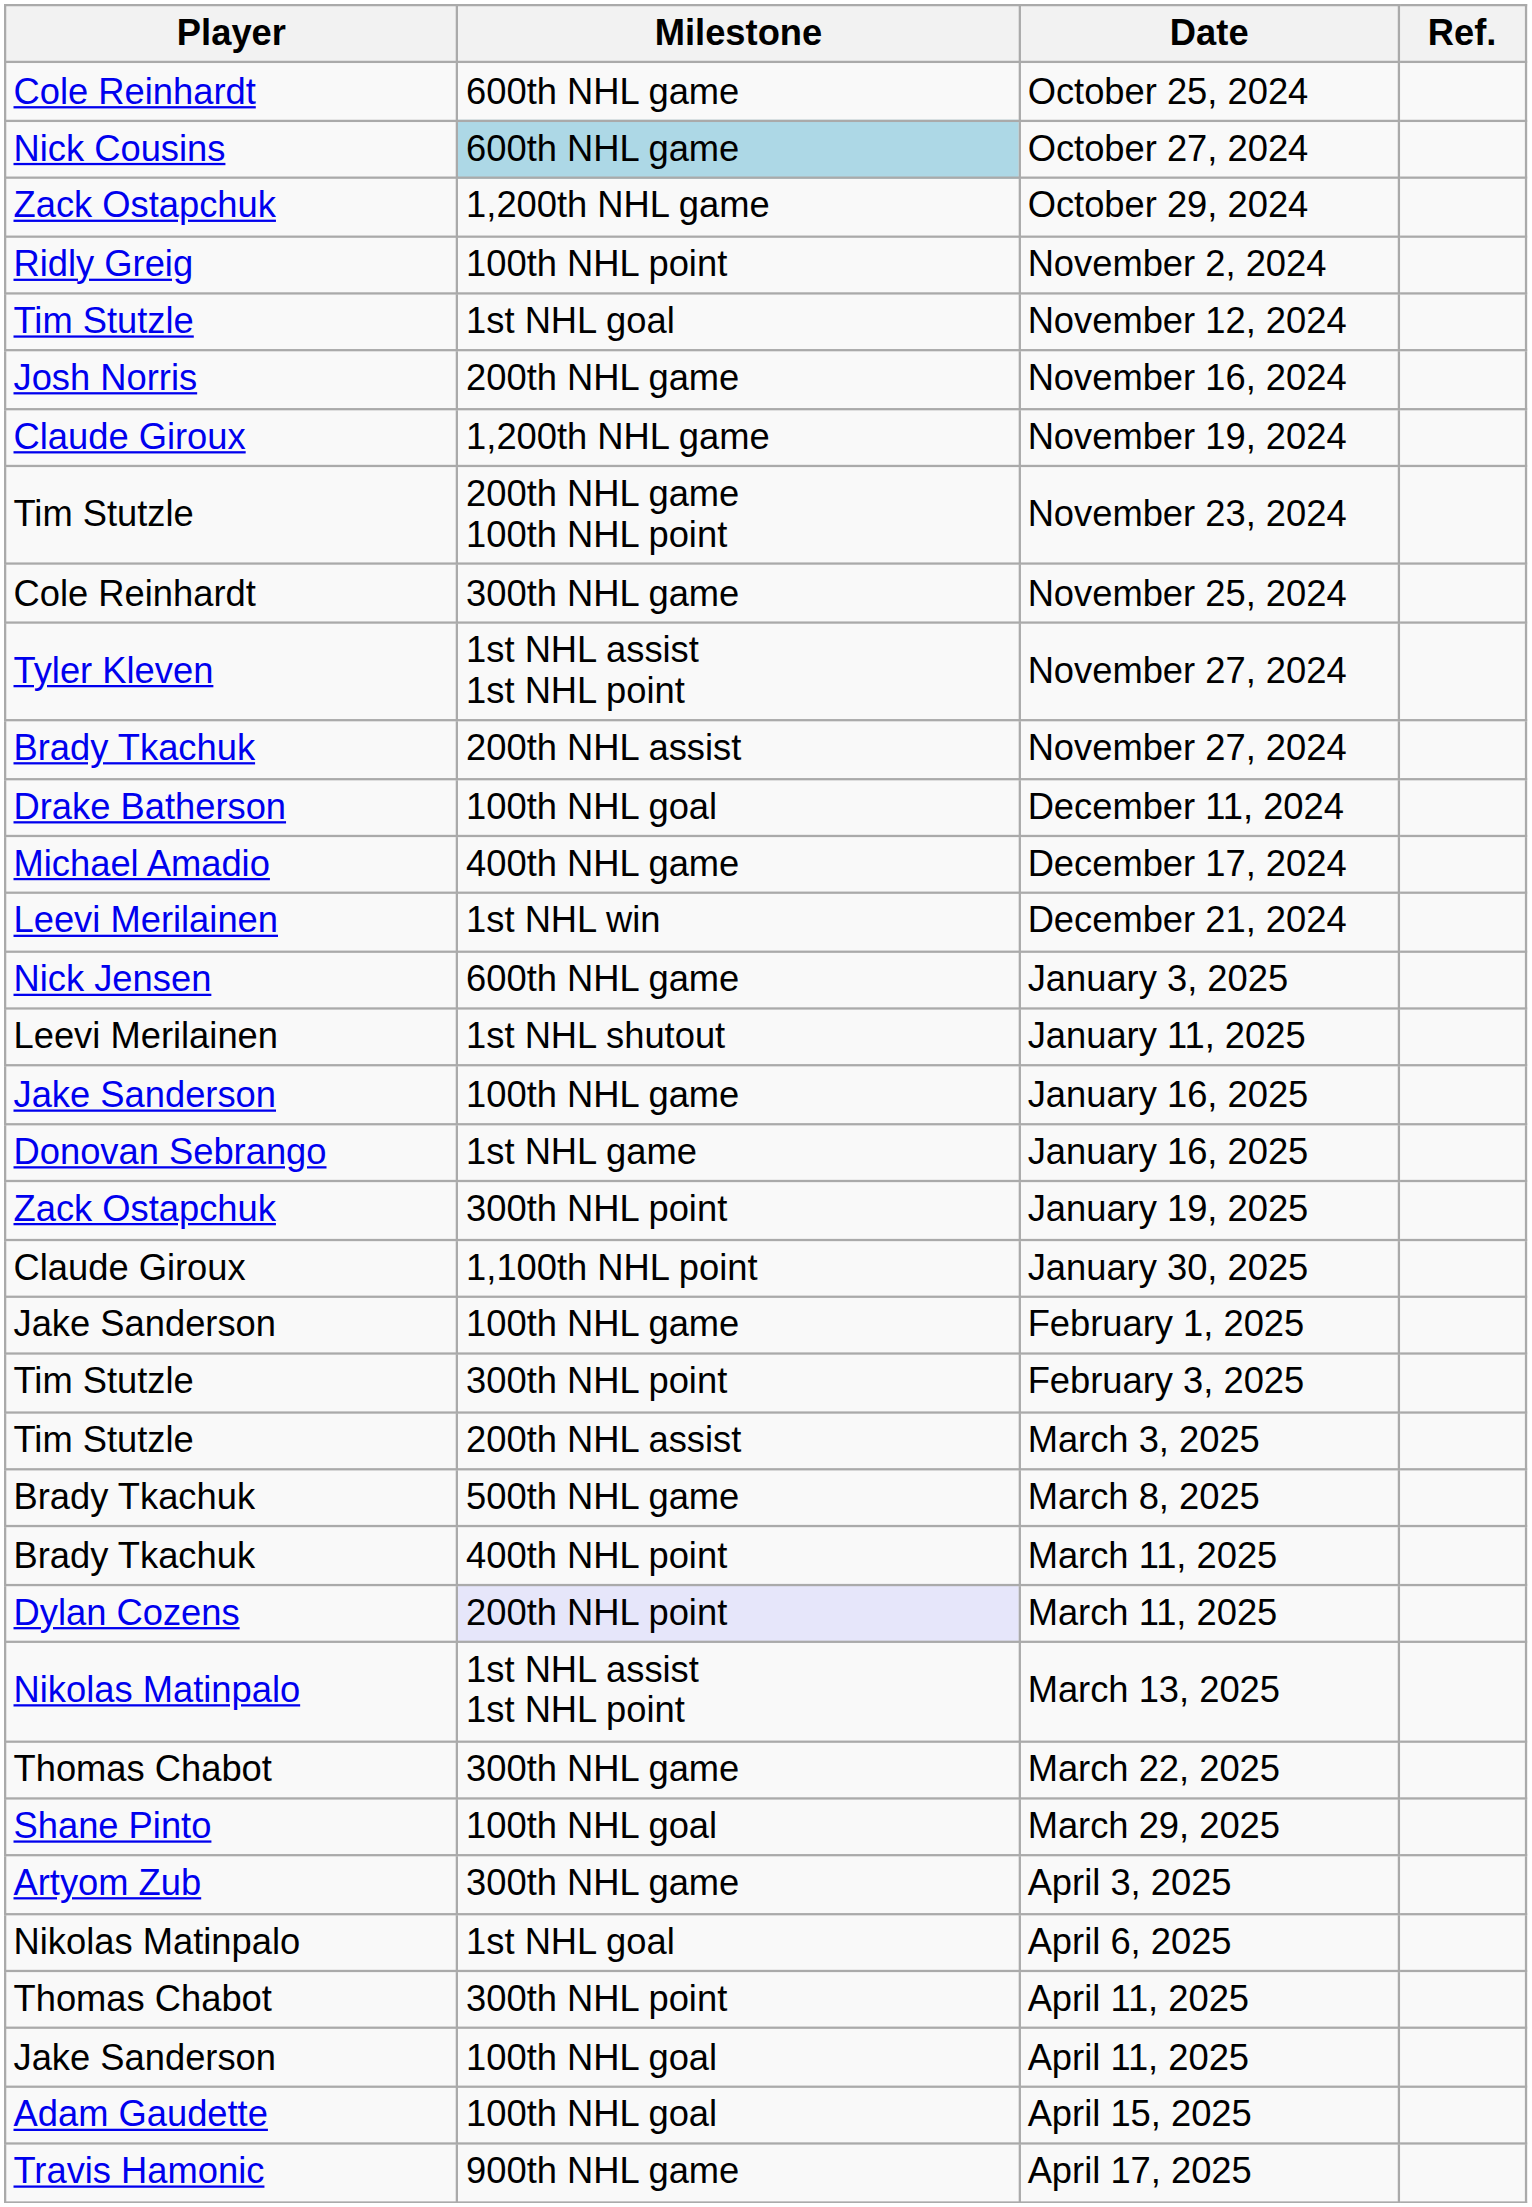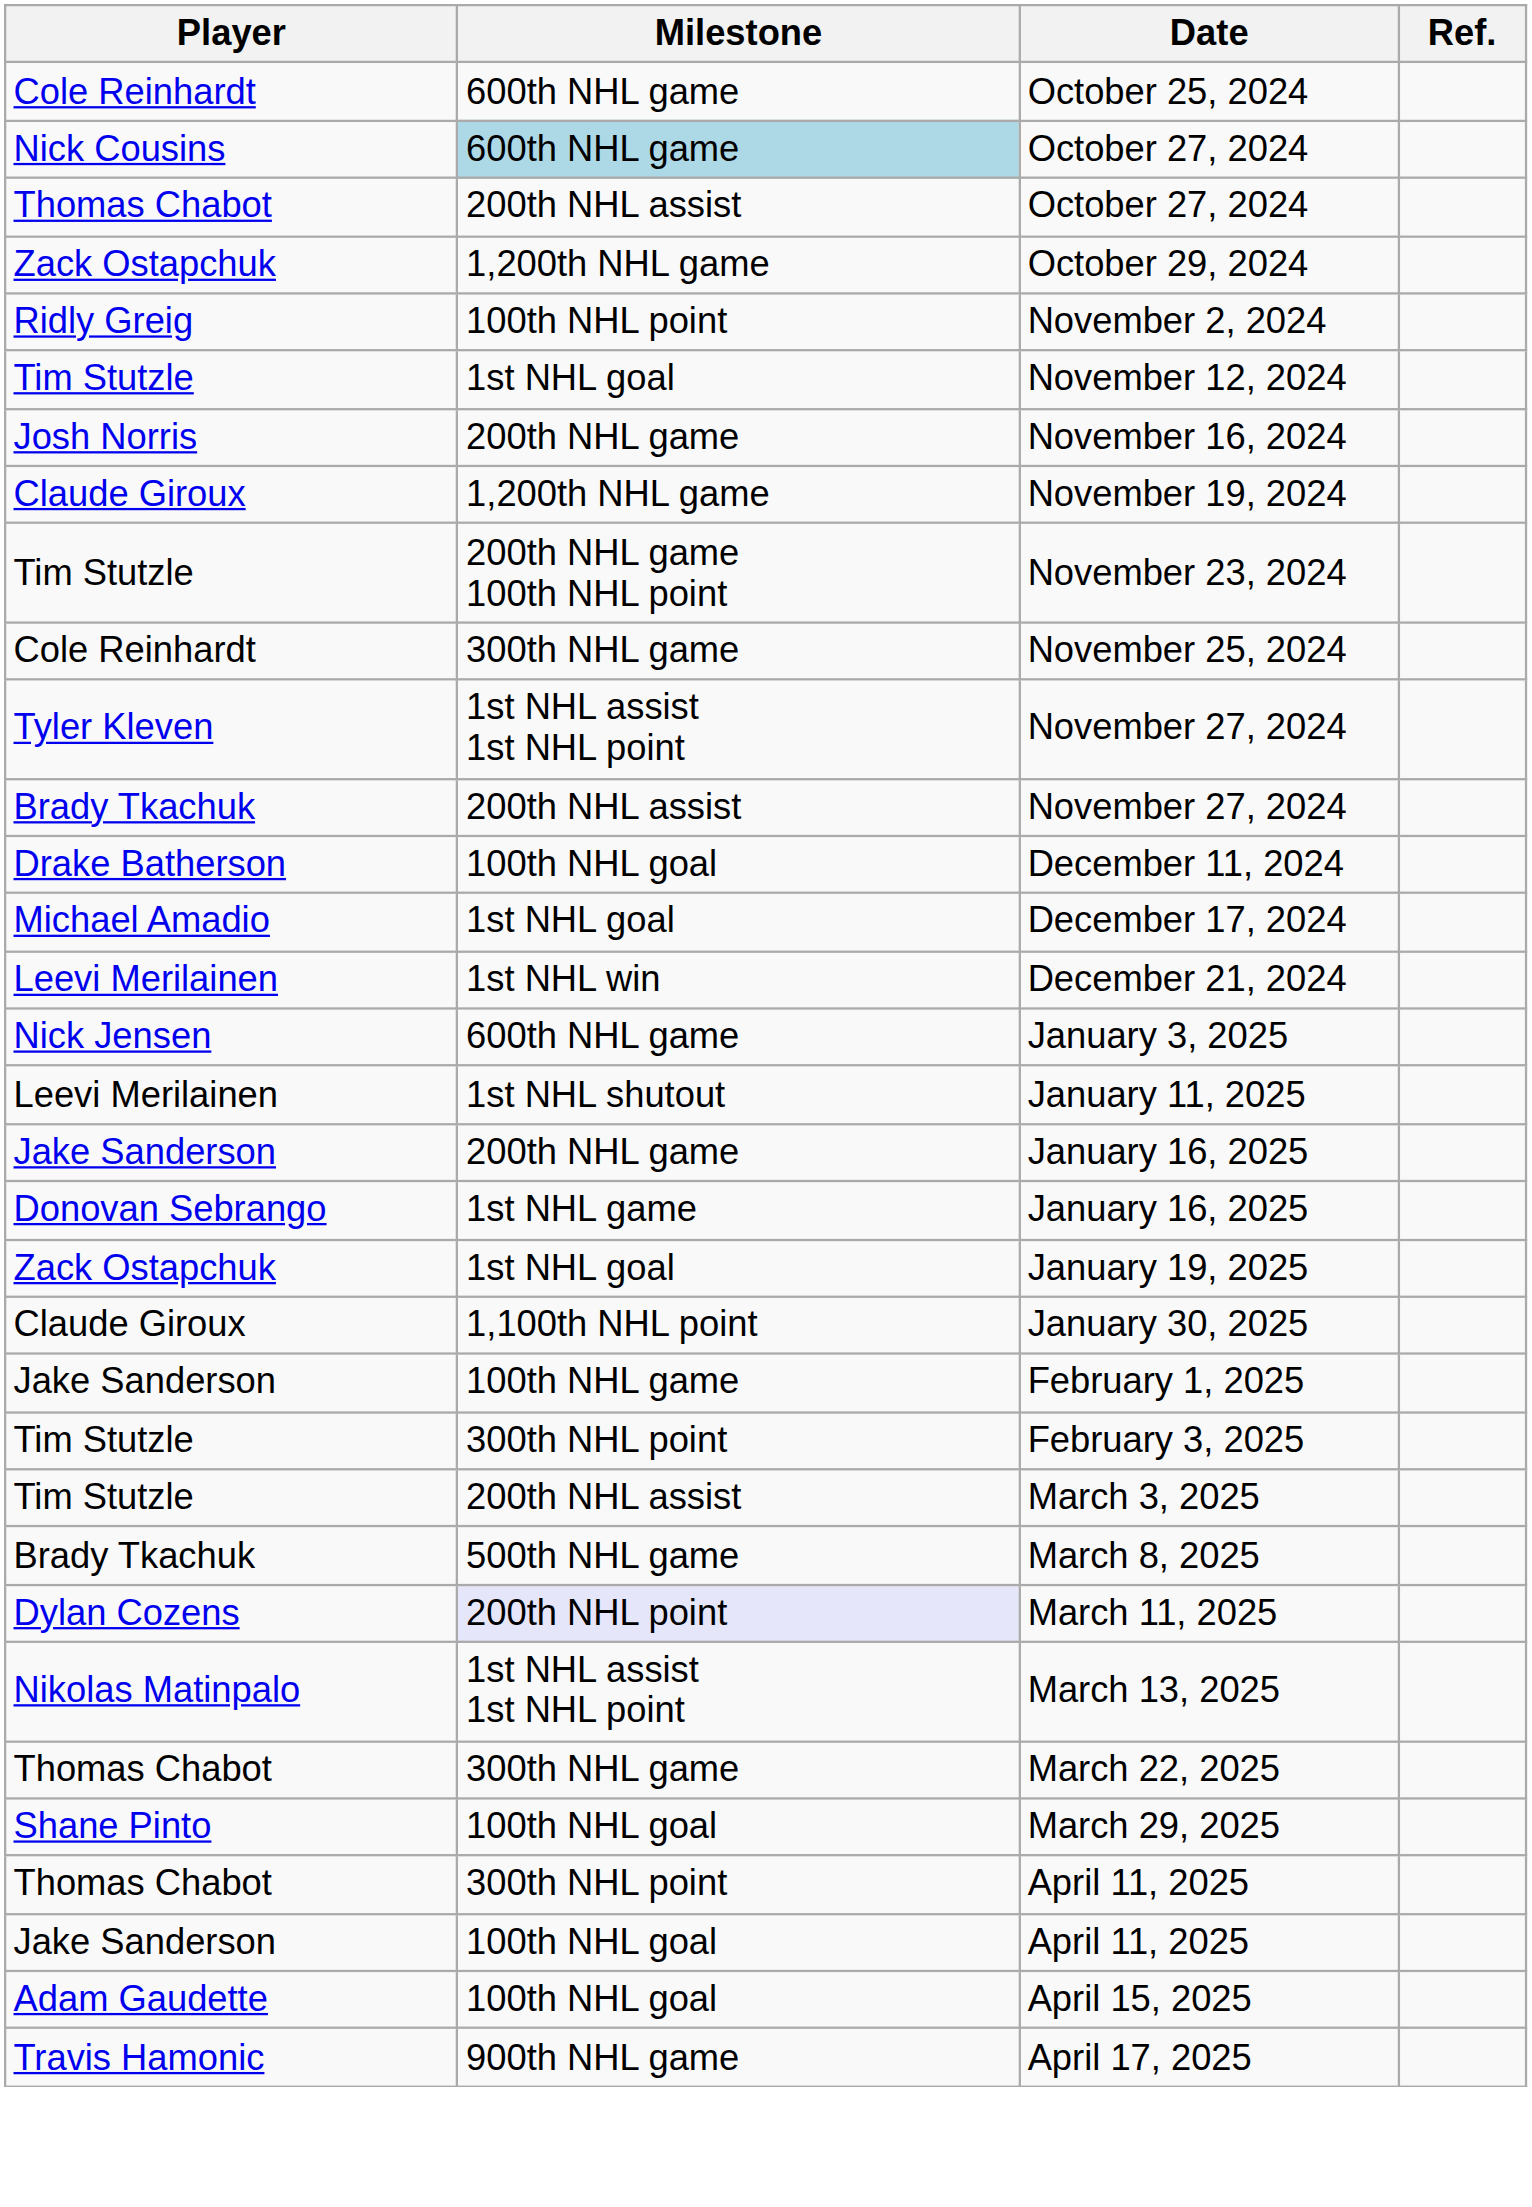 <table class="wikitable">
 <tr>
 <th style="width:12em">Player</th>
 <th style="width:15em">Milestone</th>
 <th style="width:10em">Date</th>
 <th style="width:3em">Ref.</th>
 </tr>
 <tr>
 <td><a href='#'>Cole Reinhardt</a></td>
 <td>600th NHL game</td>
 <td>October 25, 2024</td>
 <td></td>
 </tr>
 <tr>
 <td><a href='#'>Nick Cousins</a></td>
 <td style="background: lightblue;">600th NHL game</td>
+<td>October 27, 2024</td>
+<td></td>
+</tr>
+<tr>
+<td><a href='#'>Thomas Chabot</a></td>
+<td>200th NHL assist</td>
 <td>October 27, 2024</td>
 <td></td>
 </tr>
 <tr>
 <td><a href='#'>Zack Ostapchuk</a></td>
 <td>1,200th NHL game</td>
 <td>October 29, 2024</td>
 <td></td>
 </tr>
 <tr>
 <td><a href='#'>Ridly Greig</a></td>
 <td>100th NHL point</td>
 <td>November 2, 2024</td>
 <td></td>
 </tr>
 <tr>
 <td><a href='#'>Tim Stutzle</a></td>
 <td>1st NHL goal</td>
 <td>November 12, 2024</td>
 <td></td>
 </tr>
 <tr>
 <td><a href='#'>Josh Norris</a></td>
 <td>200th NHL game</td>
 <td>November 16, 2024</td>
 <td></td>
 </tr>
 <tr>
 <td><a href='#'>Claude Giroux</a></td>
 <td>1,200th NHL game</td>
 <td>November 19, 2024</td>
 <td></td>
 </tr>
 <tr>
 <td>Tim Stutzle</td>
 <td>200th NHL game<br>100th NHL point</td>
 <td>November 23, 2024</td>
 <td></td>
 </tr>
 <tr>
 <td>Cole Reinhardt</td>
 <td>300th NHL game</td>
 <td>November 25, 2024</td>
 <td></td>
 </tr>
 <tr>
 <td><a href='#'>Tyler Kleven</a></td>
 <td>1st NHL assist<br>1st NHL point</td>
 <td>November 27, 2024</td>
 <td></td>
 </tr>
 <tr>
 <td><a href='#'>Brady Tkachuk</a></td>
 <td>200th NHL assist</td>
 <td>November 27, 2024</td>
 <td></td>
 </tr>
 <tr>
 <td><a href='#'>Drake Batherson</a></td>
 <td>100th NHL goal</td>
 <td>December 11, 2024</td>
 <td></td>
 </tr>
 <tr>
 <td><a href='#'>Michael Amadio</a></td>
-<td>400th NHL game</td>
+<td>1st NHL goal</td>
 <td>December 17, 2024</td>
 <td></td>
 </tr>
 <tr>
 <td><a href='#'>Leevi Merilainen</a></td>
 <td>1st NHL win</td>
 <td>December 21, 2024</td>
 <td></td>
 </tr>
 <tr>
 <td><a href='#'>Nick Jensen</a></td>
 <td>600th NHL game</td>
 <td>January 3, 2025</td>
 <td></td>
 </tr>
 <tr>
 <td>Leevi Merilainen</td>
 <td>1st NHL shutout</td>
 <td>January 11, 2025</td>
 <td></td>
 </tr>
 <tr>
 <td><a href='#'>Jake Sanderson</a></td>
-<td>100th NHL game</td>
+<td>200th NHL game</td>
 <td>January 16, 2025</td>
 <td></td>
 </tr>
 <tr>
 <td><a href='#'>Donovan Sebrango</a></td>
 <td>1st NHL game</td>
 <td>January 16, 2025</td>
 <td></td>
 </tr>
 <tr>
 <td><a href='#'>Zack Ostapchuk</a></td>
-<td>300th NHL point</td>
+<td>1st NHL goal</td>
 <td>January 19, 2025</td>
 <td></td>
 </tr>
 <tr>
 <td>Claude Giroux</td>
 <td>1,100th NHL point</td>
 <td>January 30, 2025</td>
 <td></td>
 </tr>
 <tr>
 <td>Jake Sanderson</td>
 <td>100th NHL game</td>
 <td>February 1, 2025</td>
 <td></td>
 </tr>
 <tr>
 <td>Tim Stutzle</td>
 <td>300th NHL point</td>
 <td>February 3, 2025</td>
 <td></td>
 </tr>
 <tr>
 <td>Tim Stutzle</td>
 <td>200th NHL assist</td>
 <td>March 3, 2025</td>
 <td></td>
 </tr>
 <tr>
 <td>Brady Tkachuk</td>
 <td>500th NHL game</td>
 <td>March 8, 2025</td>
 <td></td>
 </tr>
 <tr>
-<td>Brady Tkachuk</td>
-<td>400th NHL point</td>
-<td>March 11, 2025</td>
-<td></td>
-</tr>
-<tr>
 <td><a href='#'>Dylan Cozens</a></td>
 <td style="background: lavender;">200th NHL point</td>
 <td>March 11, 2025</td>
 <td></td>
 </tr>
 <tr>
 <td><a href='#'>Nikolas Matinpalo</a></td>
 <td>1st NHL assist<br>1st NHL point</td>
 <td>March 13, 2025</td>
 <td></td>
 </tr>
 <tr>
 <td>Thomas Chabot</td>
 <td>300th NHL game</td>
 <td>March 22, 2025</td>
 <td></td>
 </tr>
 <tr>
 <td><a href='#'>Shane Pinto</a></td>
 <td>100th NHL goal</td>
 <td>March 29, 2025</td>
-<td></td>
-</tr>
-<tr>
-<td><a href='#'>Artyom Zub</a></td>
-<td>300th NHL game</td>
-<td>April 3, 2025</td>
-<td></td>
-</tr>
-<tr>
-<td>Nikolas Matinpalo</td>
-<td>1st NHL goal</td>
-<td>April 6, 2025</td>
 <td></td>
 </tr>
 <tr>
 <td>Thomas Chabot</td>
 <td>300th NHL point</td>
 <td>April 11, 2025</td>
 <td></td>
 </tr>
 <tr>
 <td>Jake Sanderson</td>
 <td>100th NHL goal</td>
 <td>April 11, 2025</td>
 <td></td>
 </tr>
 <tr>
 <td><a href='#'>Adam Gaudette</a></td>
 <td>100th NHL goal</td>
 <td>April 15, 2025</td>
 <td></td>
 </tr>
 <tr>
 <td><a href='#'>Travis Hamonic</a></td>
 <td>900th NHL game</td>
 <td>April 17, 2025</td>
 <td></td>
 </tr>
 </table>
